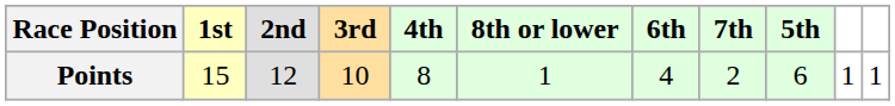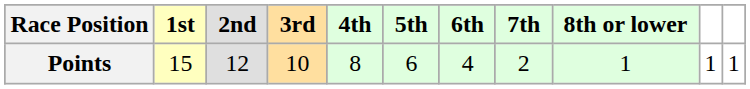 <table class="wikitable" style="font-size:85%; text-align:center">
 <tr>
 <th>Race Position</th>
 <td style="background:#ffffbf;"> <strong>1st</strong> </td>
 <td style="background:#dfdfdf;"> <strong>2nd</strong> </td>
 <td style="background:#ffdf9f;"> <strong>3rd</strong> </td>
 <td style="background:#dfffdf;"> <strong>4th</strong> </td>
-<td style="background:#dfffdf;"> <strong>8th or lower</strong> </td>
+<td style="background:#dfffdf;"> <strong>5th</strong> </td>
 <td style="background:#dfffdf;"> <strong>6th</strong> </td>
 <td style="background:#dfffdf;"> <strong>7th</strong> </td>
-<td style="background:#dfffdf;"> <strong>5th</strong> </td>
+<td style="background:#dfffdf;"> <strong>8th or lower</strong> </td>
 <td style="background:#ffffff;"> <strong></strong> </td>
 <td style="background:#ffffff;"> <strong></strong> </td>
 </tr>
 <tr>
 <th>Points</th>
 <td style="background:#ffffbf;">15</td>
 <td style="background:#dfdfdf;">12</td>
 <td style="background:#ffdf9f;">10</td>
 <td style="background:#dfffdf;">8</td>
-<td style="background:#dfffdf;">1</td>
+<td style="background:#dfffdf;">6</td>
 <td style="background:#dfffdf;">4</td>
 <td style="background:#dfffdf;">2</td>
-<td style="background:#dfffdf;">6</td>
+<td style="background:#dfffdf;">1</td>
 <td style="background:#ffffff;">1</td>
 <td style="background:#ffffff;">1</td>
 </tr>
 </table>
